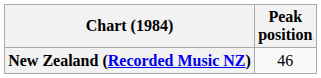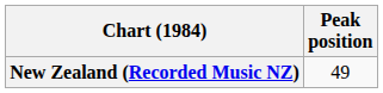 <table class="wikitable plainrowheaders">
 <tr>
 <th>Chart (1984)</th>
 <th>Peak<br>position</th>
 </tr>
 <tr>
 <th scope="row">New Zealand (<a href='#'>Recorded Music NZ</a>)</th>
-<td align="center">46</td>
+<td align="center">49</td>
 </tr>
 </table>
